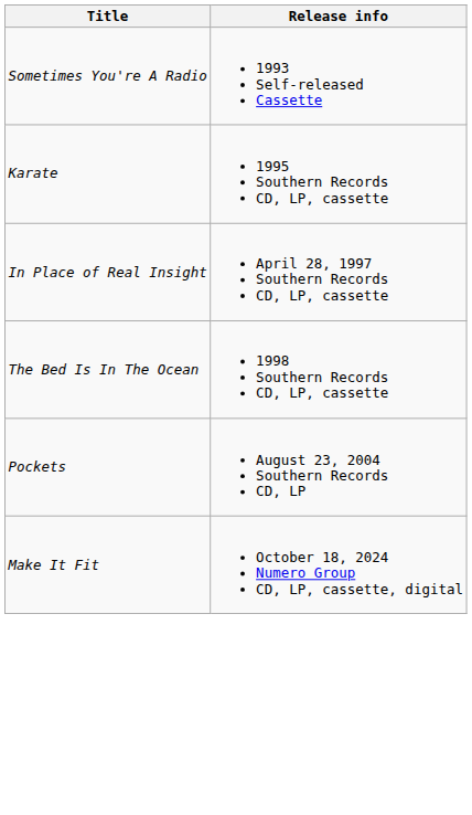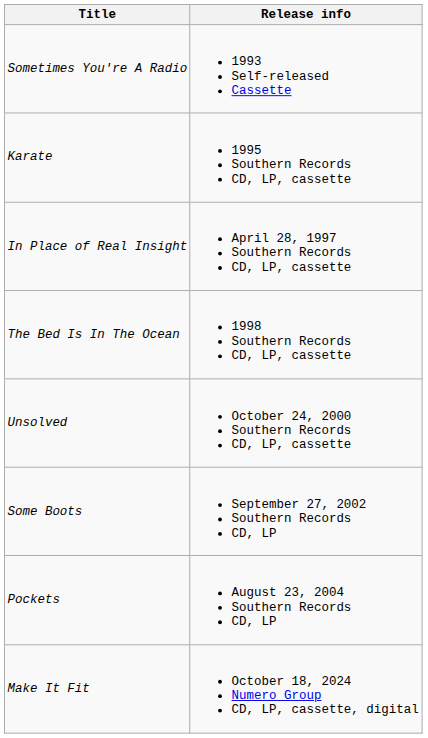 <table class="wikitable">
 <tr>
 <th>Title</th>
 <th>Release info</th>
 </tr>
 <tr>
 <td><em>Sometimes You're A Radio</em></td>
 <td><br><ul><li>1993</li><li>Self-released</li><li><a href='#'>Cassette</a></li></ul></td>
 </tr>
 <tr>
 <td><em>Karate</em></td>
 <td><br><ul><li>1995</li><li>Southern Records</li><li>CD, LP, cassette</li></ul></td>
 </tr>
 <tr>
 <td><em>In Place of Real Insight</em></td>
 <td><br><ul><li>April 28, 1997</li><li>Southern Records</li><li>CD, LP, cassette</li></ul></td>
 </tr>
 <tr>
 <td><em>The Bed Is In The Ocean</em></td>
 <td><br><ul><li>1998</li><li>Southern Records</li><li>CD, LP, cassette</li></ul></td>
 </tr>
 <tr>
+<td><em>Unsolved</em></td>
+<td><br><ul><li>October 24, 2000</li><li>Southern Records</li><li>CD, LP, cassette</li></ul></td>
+</tr>
+<tr>
+<td><em>Some Boots</em></td>
+<td><br><ul><li>September 27, 2002</li><li>Southern Records</li><li>CD, LP</li></ul></td>
+</tr>
+<tr>
 <td><em>Pockets</em></td>
 <td><br><ul><li>August 23, 2004</li><li>Southern Records</li><li>CD, LP</li></ul></td>
 </tr>
 <tr>
 <td><em>Make It Fit</em></td>
 <td><br><ul><li>October 18, 2024</li><li><a href='#'>Numero Group</a></li><li>CD, LP, cassette, digital</li></ul></td>
 </tr>
 </table>
